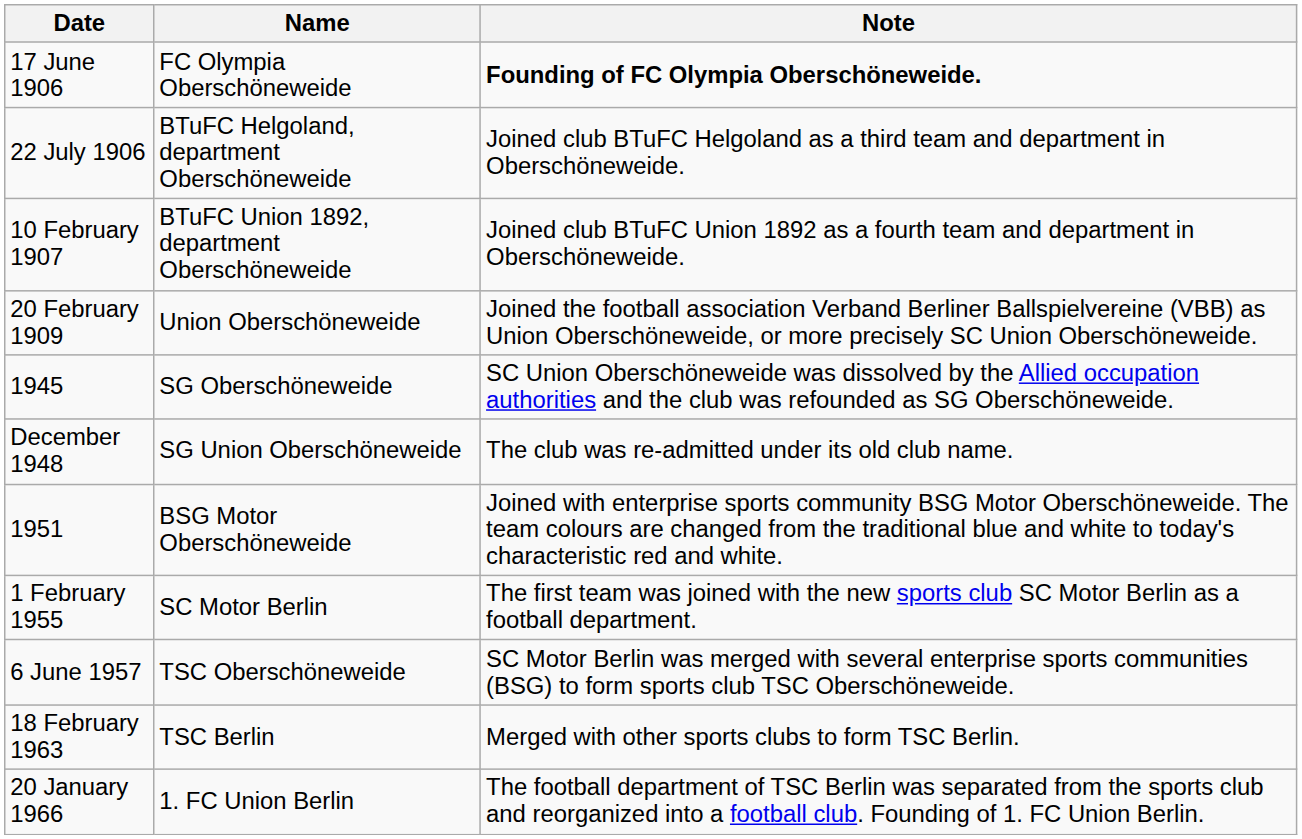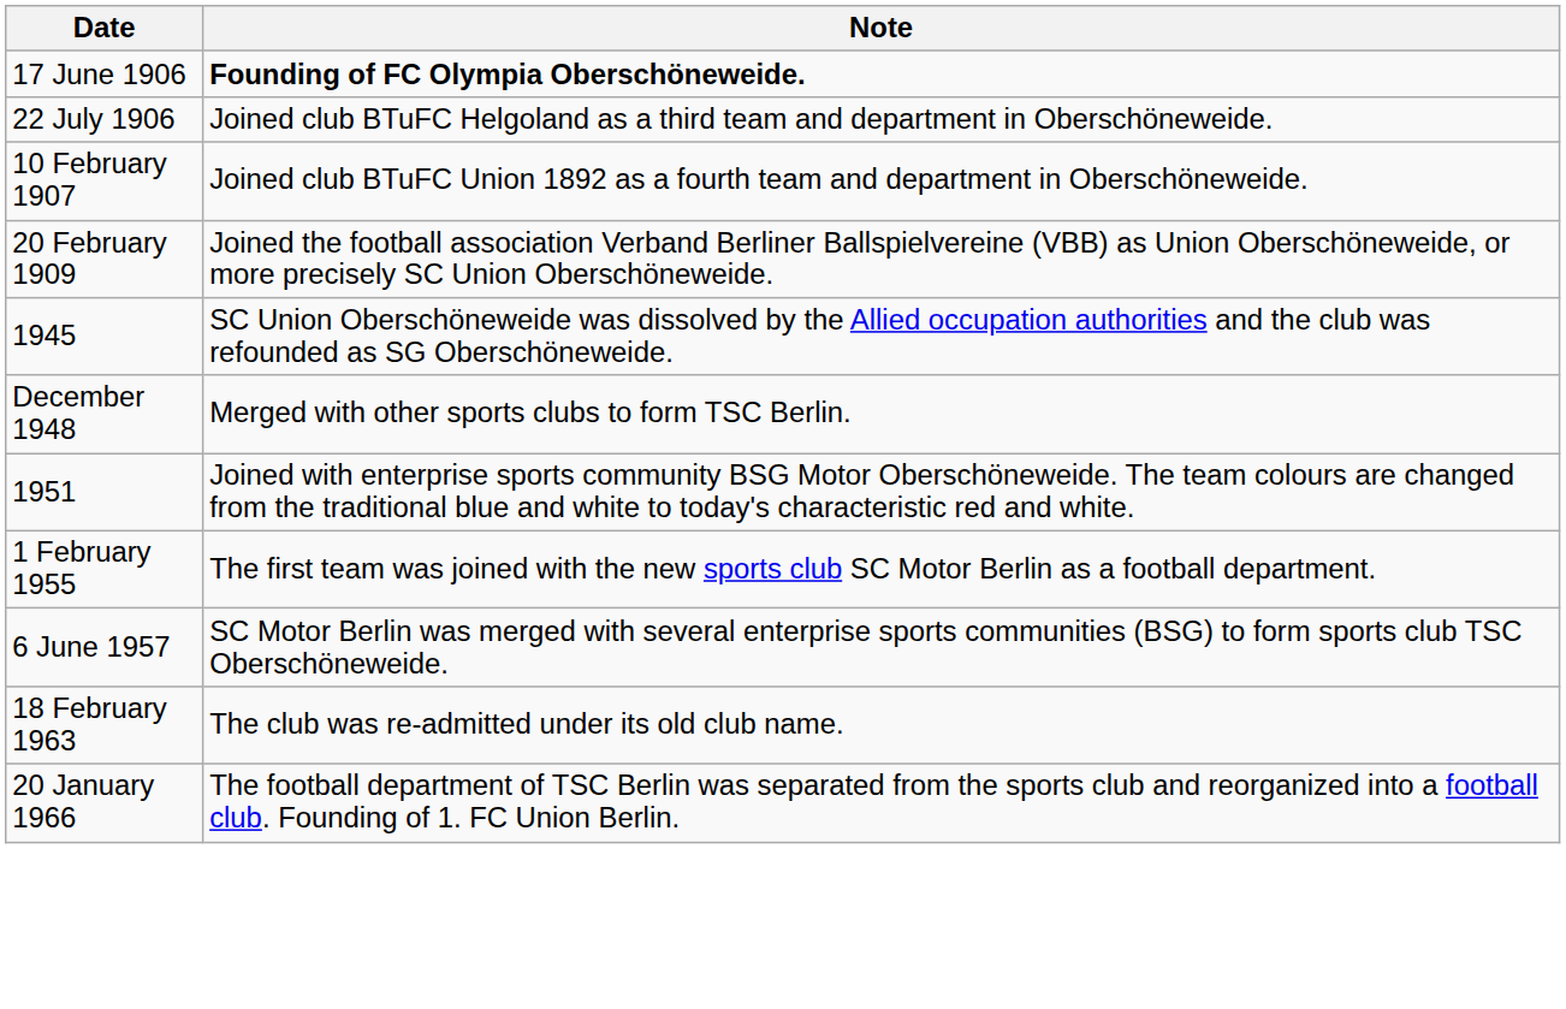 <table class="wikitable">
 <tr>
 <th>Date</th>
-<th>Name</th>
 <th>Note</th>
 </tr>
 <tr>
 <td>17 June 1906</td>
-<td>FC Olympia Oberschöneweide</td>
 <td><strong>Founding of FC Olympia Oberschöneweide.</strong></td>
 </tr>
 <tr>
 <td>22 July 1906</td>
-<td>BTuFC Helgoland, department Oberschöneweide</td>
 <td>Joined club BTuFC Helgoland as a third team and department in Oberschöneweide.</td>
 </tr>
 <tr>
 <td>10 February 1907</td>
-<td>BTuFC Union 1892, department Oberschöneweide</td>
 <td>Joined club BTuFC Union 1892 as a fourth team and department in Oberschöneweide.</td>
 </tr>
 <tr>
 <td>20 February 1909</td>
-<td>Union Oberschöneweide</td>
 <td>Joined the football association Verband Berliner Ballspielvereine (VBB) as Union Oberschöneweide, or more precisely SC Union Oberschöneweide.</td>
 </tr>
 <tr>
 <td>1945</td>
-<td>SG Oberschöneweide</td>
 <td>SC Union Oberschöneweide was dissolved by the <a href='#'>Allied occupation authorities</a> and the club was refounded as SG Oberschöneweide.</td>
 </tr>
 <tr>
 <td>December 1948</td>
-<td>SG Union Oberschöneweide</td>
-<td>The club was re-admitted under its old club name.</td>
+<td>Merged with other sports clubs to form TSC Berlin.</td>
 </tr>
 <tr>
 <td>1951</td>
-<td>BSG Motor Oberschöneweide</td>
 <td>Joined with enterprise sports community BSG Motor Oberschöneweide. The team colours are changed from the traditional blue and white to today's characteristic red and white.</td>
 </tr>
 <tr>
 <td>1 February 1955</td>
-<td>SC Motor Berlin</td>
 <td>The first team was joined with the new <a href='#'>sports club</a> SC Motor Berlin as a football department.</td>
 </tr>
 <tr>
 <td>6 June 1957</td>
-<td>TSC Oberschöneweide</td>
 <td>SC Motor Berlin was merged with several enterprise sports communities (BSG) to form sports club TSC Oberschöneweide.</td>
 </tr>
 <tr>
 <td>18 February 1963</td>
-<td>TSC Berlin</td>
-<td>Merged with other sports clubs to form TSC Berlin.</td>
+<td>The club was re-admitted under its old club name.</td>
 </tr>
 <tr>
 <td>20 January 1966</td>
-<td>1. FC Union Berlin</td>
 <td>The football department of TSC Berlin was separated from the sports club and reorganized into a <a href='#'>football club</a>. Founding of 1. FC Union Berlin.</td>
 </tr>
 </table>
